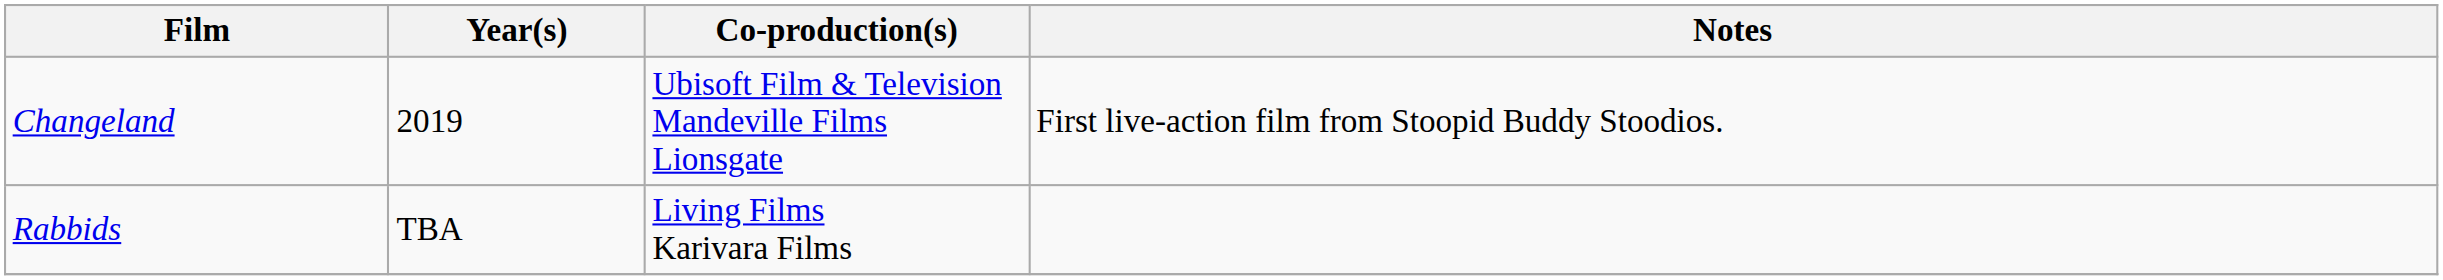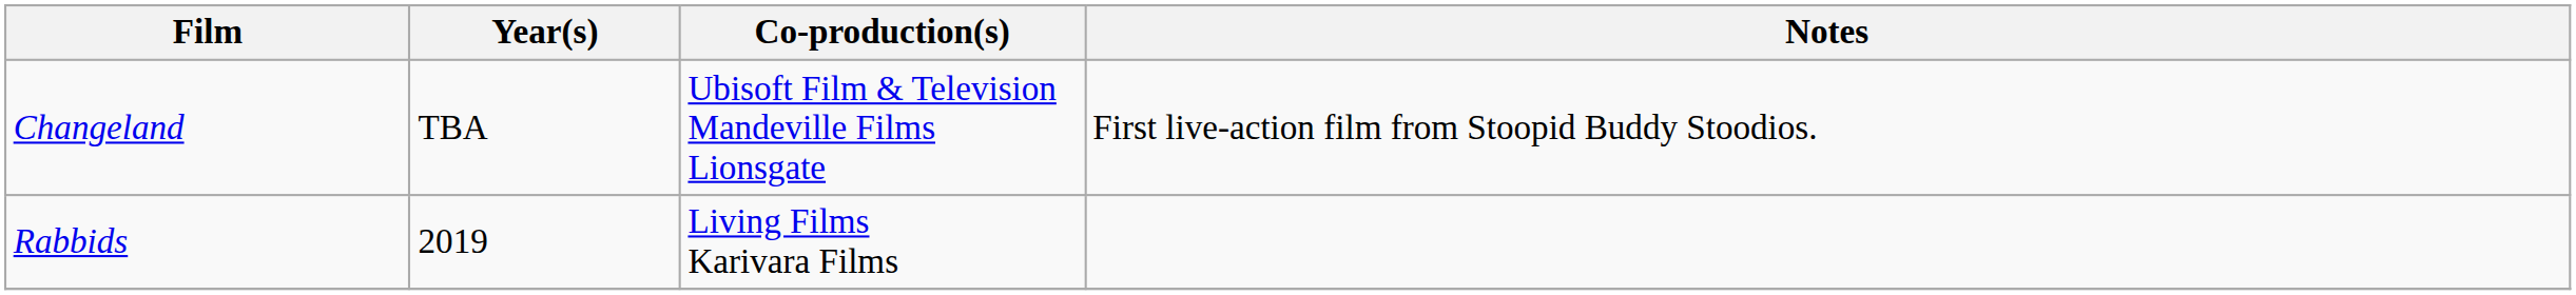 <table class="wikitable sortable" style="width: auto style="width:100%; table-layout: fixed">
 <tr>
 <th style="width:15%;">Film</th>
 <th style="width:10%;">Year(s)</th>
 <th style="width:15%;">Co-production(s)</th>
 <th style="width:55%;" class="unsortable">Notes</th>
 </tr>
 <tr>
 <td><em><a href='#'>Changeland</a></em></td>
-<td>2019</td>
+<td>TBA</td>
 <td><a href='#'>Ubisoft Film & Television</a><br><a href='#'>Mandeville Films</a><br><a href='#'>Lionsgate</a></td>
 <td>First live-action film from Stoopid Buddy Stoodios.</td>
 </tr>
 <tr>
 <td><em><a href='#'>Rabbids</a></em></td>
-<td>TBA</td>
+<td>2019</td>
 <td><a href='#'>Living Films</a><br>Karivara Films</td>
 <td></td>
 </tr>
 <tr>
 </tr>
 </table>
